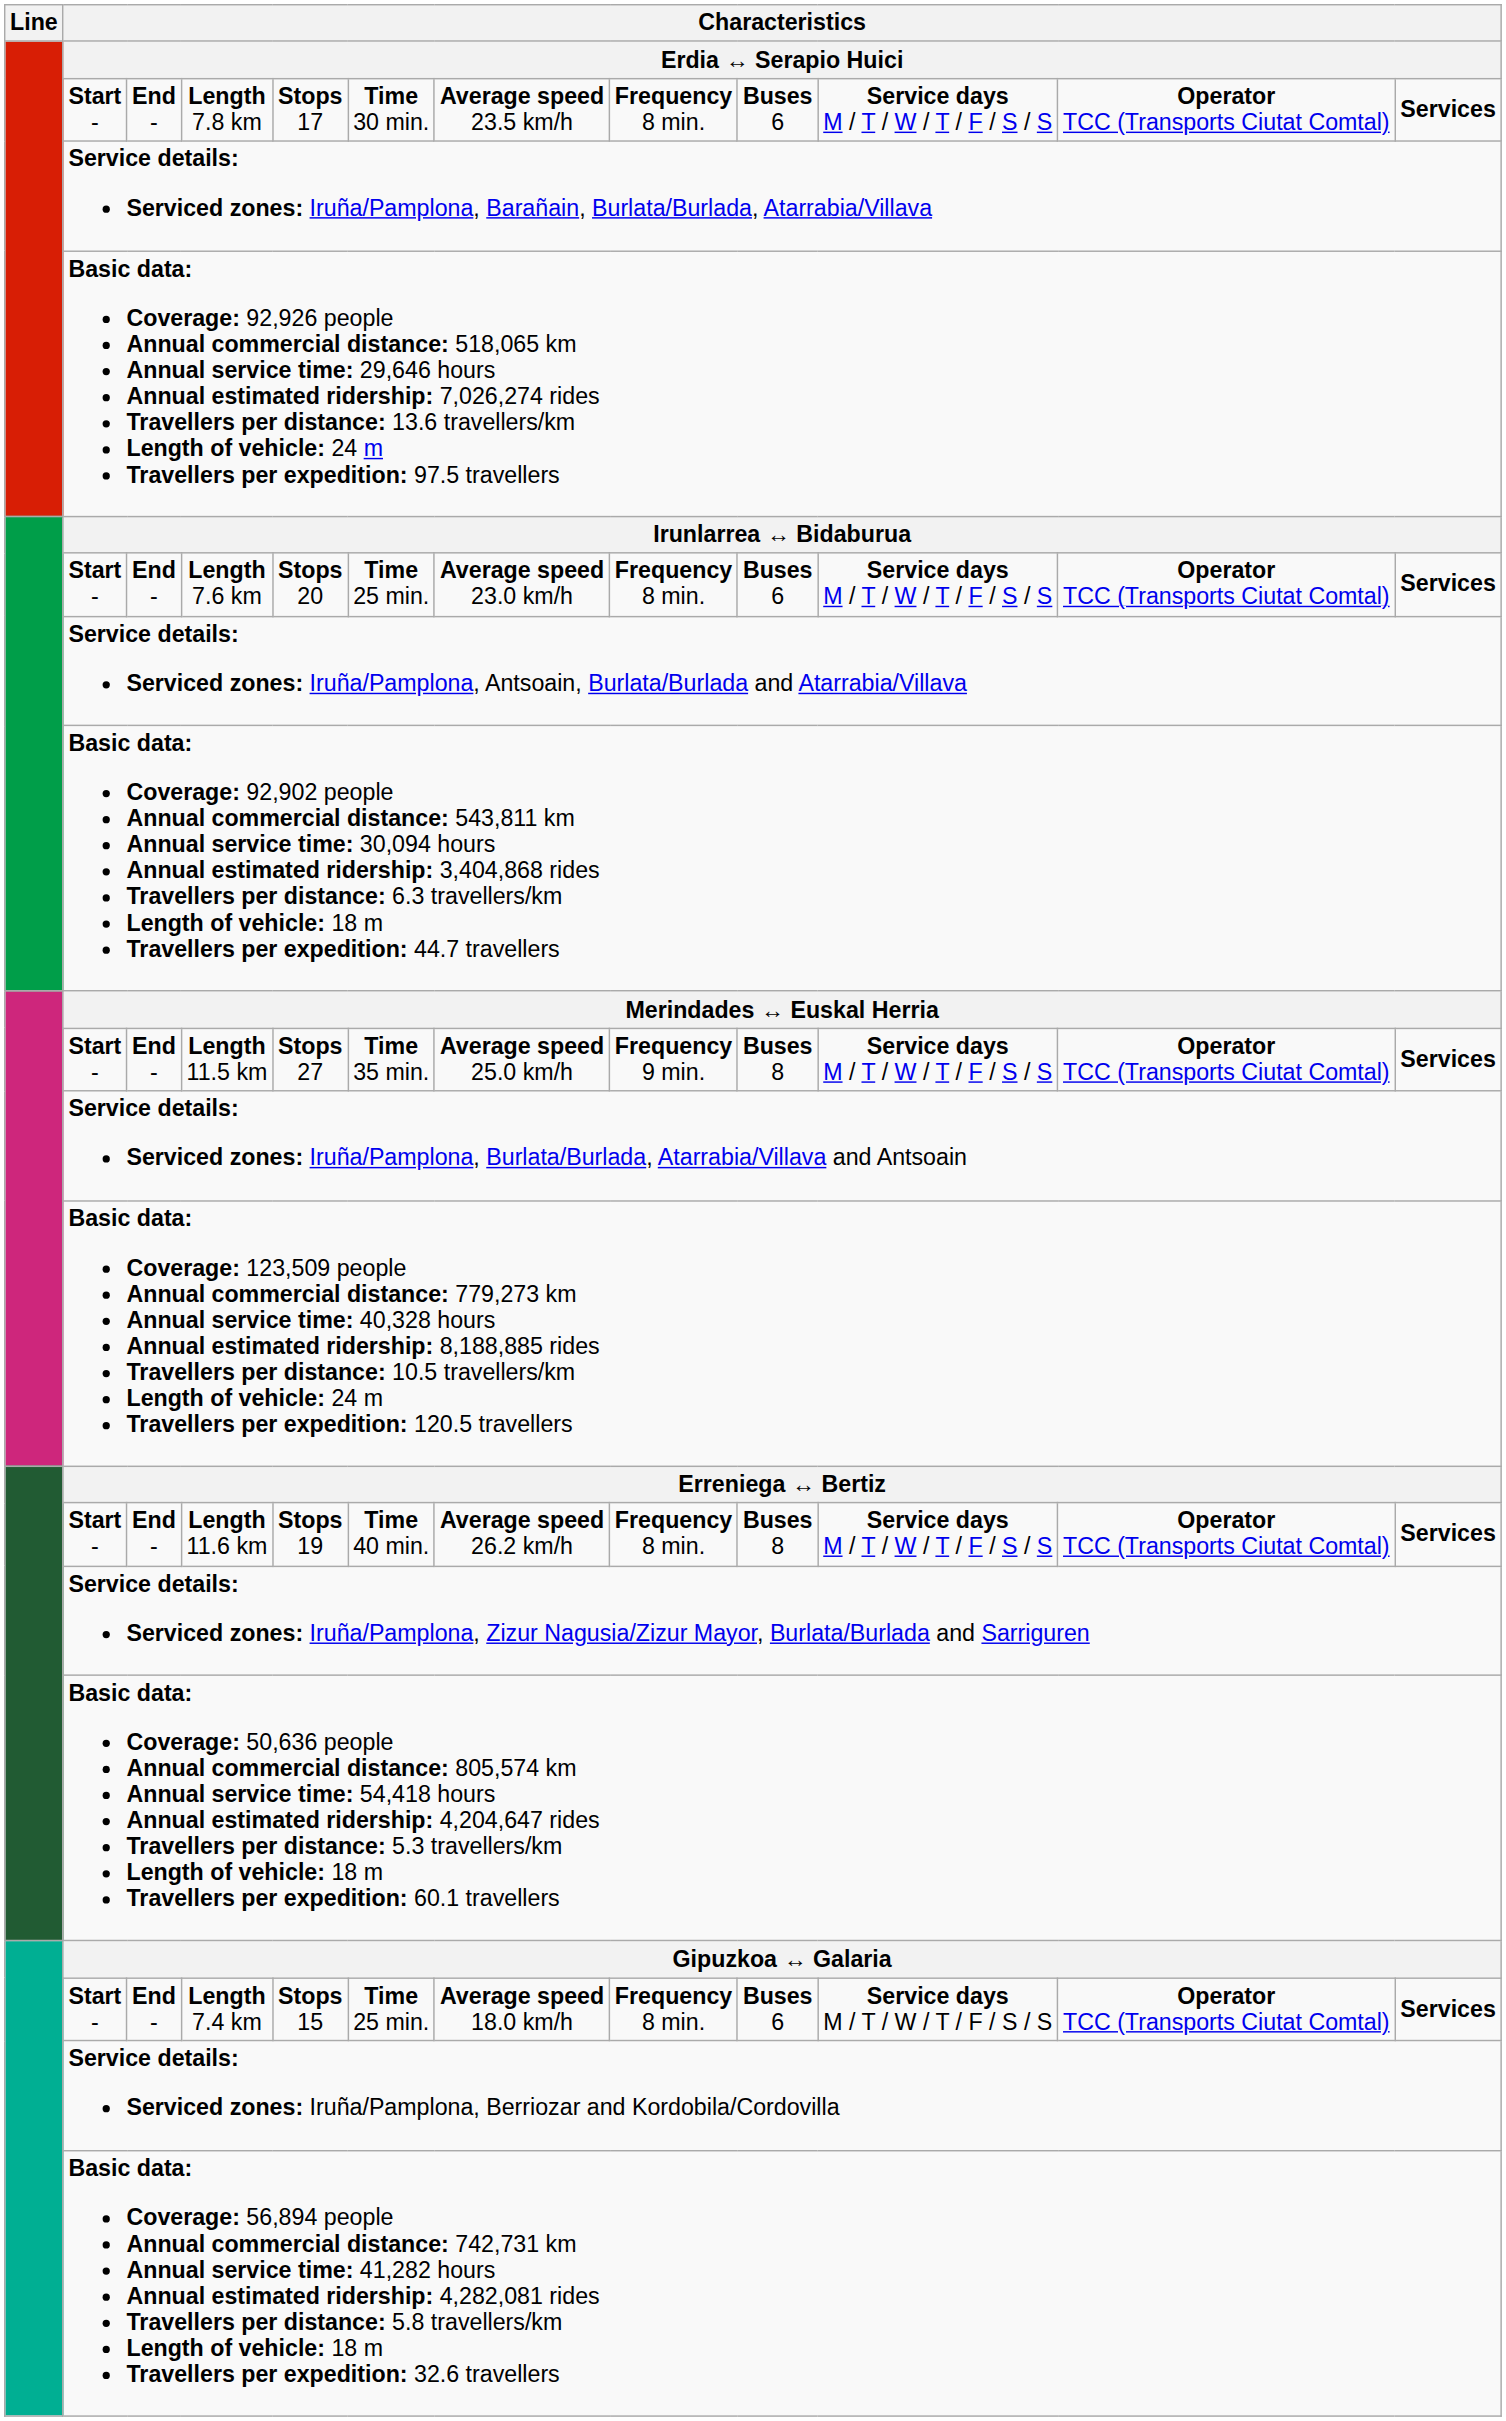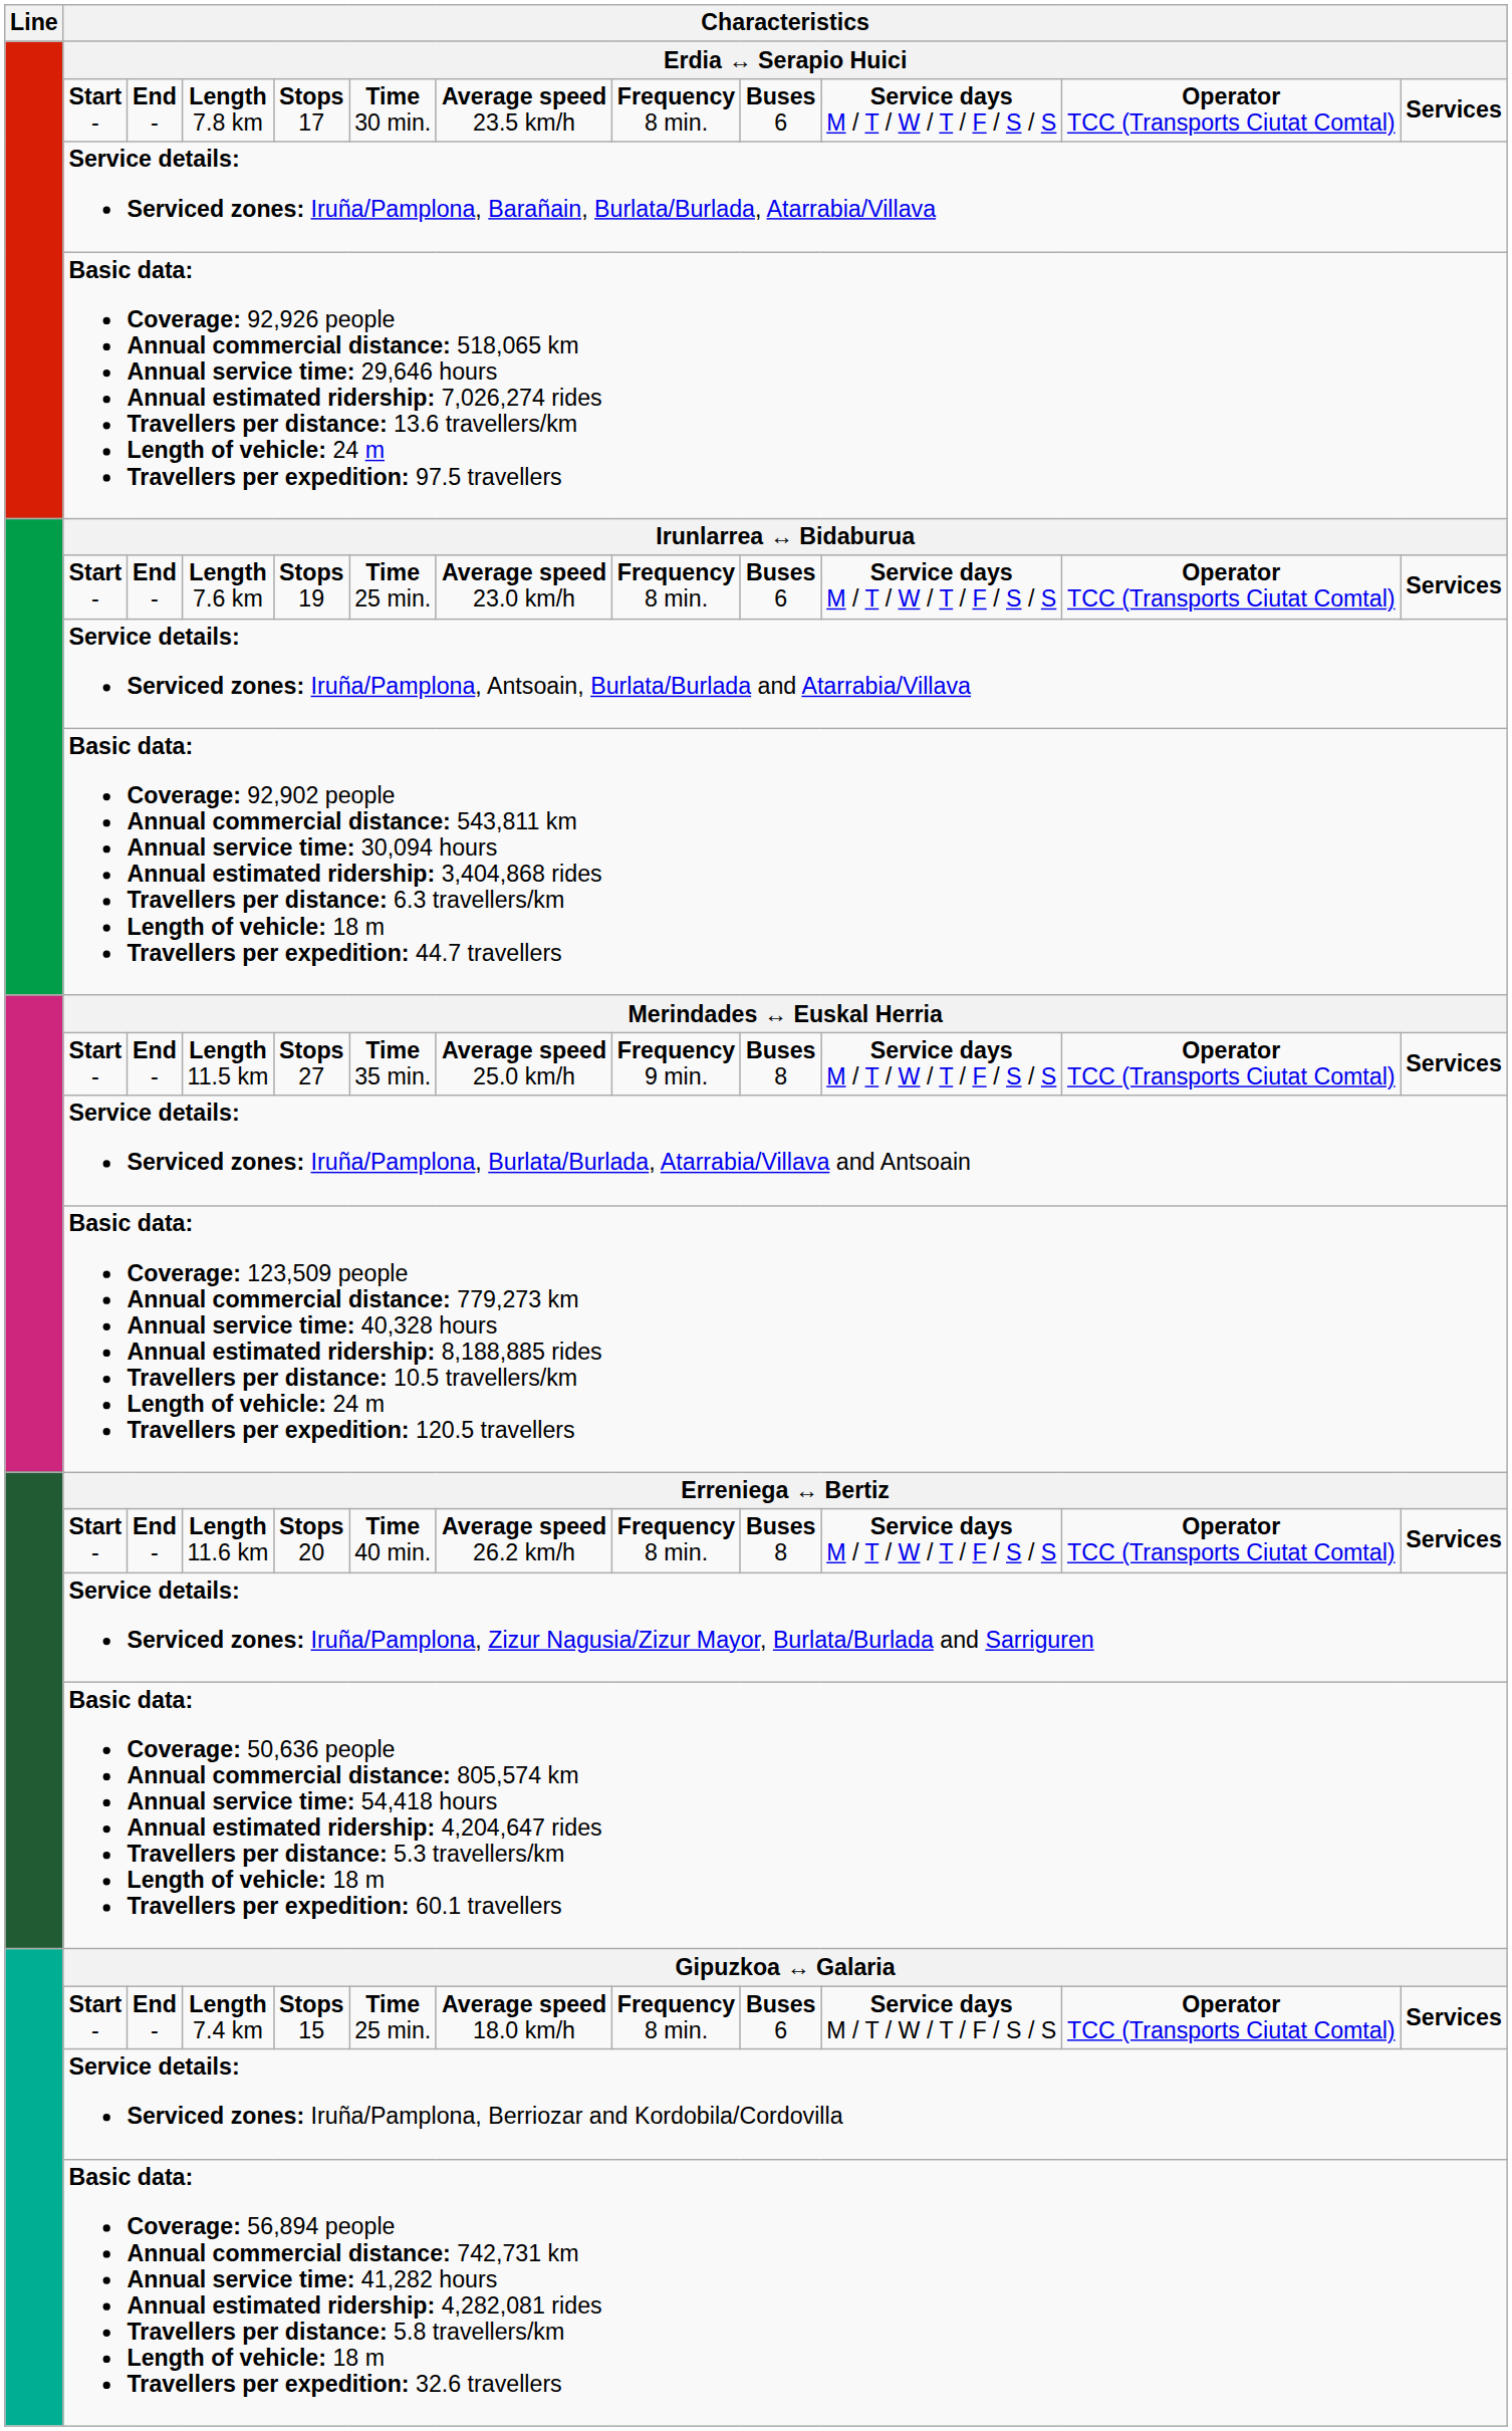 <table class="wikitable">
 <tr>
 <th>Line</th>
 <th colspan="11">Characteristics</th>
 </tr>
 <tr>
 <td rowspan="4" bgcolor="#d81e05" align="center" style="color:white"></td>
 <th colspan="11">Erdia <strong>↔ Serapio Huici</strong></th>
 </tr>
 <tr>
 <td align="center"><strong>Start</strong><br>-</td>
 <td align="center"><strong>End</strong><br>-</td>
 <td align="center"><strong>Length</strong><br>7.8 km</td>
 <td align="center"><strong>Stops</strong><br>17</td>
 <td align="center"><strong>Time</strong><br>30 min.</td>
 <td align="center"><strong>Average speed</strong><br>23.5 km/h</td>
 <td align="center"><strong>Frequency</strong><br>8 min.</td>
 <td align="center"><strong>Buses</strong><br>6</td>
 <td align="center"><strong>Service days</strong><br><a href='#'>M</a> / <a href='#'>T</a> / <a href='#'>W</a> / <a href='#'>T</a> / <a href='#'>F</a> / <a href='#'>S</a> / <a href='#'>S</a></td>
 <td align="center"><strong>Operator</strong><br><a href='#'>TCC (Transports Ciutat Comtal)</a></td>
 <td align="center"><strong>Services</strong><br>  </td>
 </tr>
 <tr>
 <td colspan="11"><strong>Service details:</strong><br><ul><li><strong>Serviced zones:</strong> <a href='#'>Iruña/Pamplona</a>, <a href='#'>Barañain</a>, <a href='#'>Burlata/Burlada</a>, <a href='#'>Atarrabia/Villava</a></li></ul></td>
 </tr>
 <tr>
 <td colspan="11"><strong>Basic data:</strong><br><ul><li><strong>Coverage:</strong> 92,926 people</li><li><strong>Annual commercial distance:</strong> 518,065 km</li><li><strong>Annual service time:</strong> 29,646 hours</li><li><strong>Annual estimated ridership:</strong> 7,026,274 rides</li><li><strong>Travellers per distance:</strong> 13.6 travellers/km</li><li><strong>Length of vehicle:</strong> 24 <a href='#'>m</a></li><li><strong>Travellers per expedition:</strong> 97.5 travellers</li></ul></td>
 </tr>
 <tr>
 <td rowspan="4" bgcolor="#009e49" align="center"></td>
 <th colspan="11" align="center">Irunlarrea <strong>↔ Bidaburua</strong></th>
 </tr>
 <tr>
 <td align="center"><strong>Start</strong><br>-</td>
 <td align="center"><strong>End</strong><br>-</td>
 <td align="center"><strong>Length</strong><br>7.6 km</td>
-<td align="center"><strong>Stops</strong><br>20</td>
+<td align="center"><strong>Stops</strong><br>19</td>
 <td align="center"><strong>Time</strong><br>25 min.</td>
 <td align="center"><strong>Average speed</strong><br>23.0 km/h</td>
 <td align="center"><strong>Frequency</strong><br>8 min.</td>
 <td align="center"><strong>Buses</strong><br>6</td>
 <td align="center"><strong>Service days</strong><br><a href='#'>M</a> / <a href='#'>T</a> / <a href='#'>W</a> / <a href='#'>T</a> / <a href='#'>F</a> / <a href='#'>S</a> / <a href='#'>S</a></td>
 <td align="center"><strong>Operator</strong><br><a href='#'>TCC (Transports Ciutat Comtal)</a></td>
 <td align="center"><strong>Services</strong><br>  </td>
 </tr>
 <tr>
 <td colspan="11"><strong>Service details:</strong><br><ul><li><strong>Serviced zones:</strong> <a href='#'>Iruña/Pamplona</a>, Antsoain, <a href='#'>Burlata/Burlada</a> and <a href='#'>Atarrabia/Villava</a></li></ul></td>
 </tr>
 <tr>
 <td colspan="11"><strong>Basic data:</strong><br><ul><li><strong>Coverage:</strong> 92,902 people</li><li><strong>Annual commercial distance:</strong> 543,811 km</li><li><strong>Annual service time:</strong> 30,094 hours</li><li><strong>Annual estimated ridership:</strong> 3,404,868 rides</li><li><strong>Travellers per distance:</strong> 6.3 travellers/km</li><li><strong>Length of vehicle:</strong> 18 m</li><li><strong>Travellers per expedition:</strong> 44.7 travellers</li></ul></td>
 </tr>
 <tr>
 <td rowspan="4" bgcolor="#ce267c" align="center" style="color:white"></td>
 <th colspan="11">Merindades <strong>↔ Euskal Herria</strong></th>
 </tr>
 <tr>
 <td align="center"><strong>Start</strong><br>-</td>
 <td align="center"><strong>End</strong><br>-</td>
 <td align="center"><strong>Length</strong><br>11.5 km</td>
 <td align="center"><strong>Stops</strong><br>27</td>
 <td align="center"><strong>Time</strong><br>35 min.</td>
 <td align="center"><strong>Average speed</strong><br>25.0 km/h</td>
 <td align="center"><strong>Frequency</strong><br>9 min.</td>
 <td align="center"><strong>Buses</strong><br>8</td>
 <td align="center"><strong>Service days</strong><br><a href='#'>M</a> / <a href='#'>T</a> / <a href='#'>W</a> / <a href='#'>T</a> / <a href='#'>F</a> / <a href='#'>S</a> / <a href='#'>S</a></td>
 <td align="center"><strong>Operator</strong><br><a href='#'>TCC (Transports Ciutat Comtal)</a></td>
 <td align="center"><strong>Services</strong><br>  </td>
 </tr>
 <tr>
 <td colspan="11"><strong>Service details:</strong><br><ul><li><strong>Serviced zones:</strong> <a href='#'>Iruña/Pamplona</a>, <a href='#'>Burlata/Burlada</a>, <a href='#'>Atarrabia/Villava</a> and Antsoain</li></ul></td>
 </tr>
 <tr>
 <td colspan="11"><strong>Basic data:</strong><br><ul><li><strong>Coverage:</strong> 123,509 people</li><li><strong>Annual commercial distance:</strong> 779,273 km</li><li><strong>Annual service time:</strong> 40,328 hours</li><li><strong>Annual estimated ridership:</strong> 8,188,885 rides</li><li><strong>Travellers per distance:</strong> 10.5 travellers/km</li><li><strong>Length of vehicle:</strong> 24 m</li><li><strong>Travellers per expedition:</strong> 120.5 travellers</li></ul></td>
 </tr>
 <tr>
 <td rowspan="4" bgcolor="#215b33" align="center"></td>
 <th colspan="11" align="center">Erreniega <strong>↔ Bertiz</strong></th>
 </tr>
 <tr>
 <td align="center"><strong>Start</strong><br>-</td>
 <td align="center"><strong>End</strong><br>-</td>
 <td align="center"><strong>Length</strong><br>11.6 km</td>
-<td align="center"><strong>Stops</strong><br>19</td>
+<td align="center"><strong>Stops</strong><br>20</td>
 <td align="center"><strong>Time</strong><br>40 min.</td>
 <td align="center"><strong>Average speed</strong><br>26.2 km/h</td>
 <td align="center"><strong>Frequency</strong><br>8 min.</td>
 <td align="center"><strong>Buses</strong><br>8</td>
 <td align="center"><strong>Service days</strong><br><a href='#'>M</a> / <a href='#'>T</a> / <a href='#'>W</a> / <a href='#'>T</a> / <a href='#'>F</a> / <a href='#'>S</a> / <a href='#'>S</a></td>
 <td align="center"><strong>Operator</strong><br><a href='#'>TCC (Transports Ciutat Comtal)</a></td>
 <td align="center"><strong>Services</strong><br>  </td>
 </tr>
 <tr>
 <td colspan="11"><strong>Service details:</strong><br><ul><li><strong>Serviced zones:</strong> <a href='#'>Iruña/Pamplona</a>, <a href='#'>Zizur Nagusia/Zizur Mayor</a>, <a href='#'>Burlata/Burlada</a> and <a href='#'>Sarriguren</a></li></ul></td>
 </tr>
 <tr>
 <td colspan="11"><strong>Basic data:</strong><br><ul><li><strong>Coverage:</strong> 50,636 people</li><li><strong>Annual commercial distance:</strong> 805,574 km</li><li><strong>Annual service time:</strong> 54,418 hours</li><li><strong>Annual estimated ridership:</strong> 4,204,647 rides</li><li><strong>Travellers per distance:</strong> 5.3 travellers/km</li><li><strong>Length of vehicle:</strong> 18 m</li><li><strong>Travellers per expedition:</strong> 60.1 travellers</li></ul></td>
 </tr>
 <tr>
 <td rowspan="4" bgcolor="#00af93" align="center"></td>
 <th colspan="11" align="center">Gipuzkoa <strong>↔ Galaria</strong></th>
 </tr>
 <tr>
 <td align="center"><strong>Start</strong><br>-</td>
 <td align="center"><strong>End</strong><br>-</td>
 <td align="center"><strong>Length</strong><br>7.4 km</td>
 <td align="center"><strong>Stops</strong><br>15</td>
 <td align="center"><strong>Time</strong><br>25 min.</td>
 <td align="center"><strong>Average speed</strong><br>18.0 km/h</td>
 <td align="center"><strong>Frequency</strong><br>8 min.</td>
 <td align="center"><strong>Buses</strong><br>6</td>
 <td align="center"><strong>Service days</strong><br>M / T / W / T / F / S / S</td>
 <td align="center"><strong>Operator</strong><br><a href='#'>TCC (Transports Ciutat Comtal)</a></td>
 <td align="center"><strong>Services</strong><br>  </td>
 </tr>
 <tr>
 <td colspan="11"><strong>Service details:</strong><br><ul><li><strong>Serviced zones:</strong> Iruña/Pamplona, Berriozar and Kordobila/Cordovilla</li></ul></td>
 </tr>
 <tr>
 <td colspan="11"><strong>Basic data:</strong><br><ul><li><strong>Coverage:</strong> 56,894 people</li><li><strong>Annual commercial distance:</strong> 742,731 km</li><li><strong>Annual service time:</strong> 41,282 hours</li><li><strong>Annual estimated ridership:</strong> 4,282,081 rides</li><li><strong>Travellers per distance:</strong> 5.8 travellers/km</li><li><strong>Length of vehicle:</strong> 18 m</li><li><strong>Travellers per expedition:</strong> 32.6 travellers</li></ul></td>
 </tr>
 </table>
